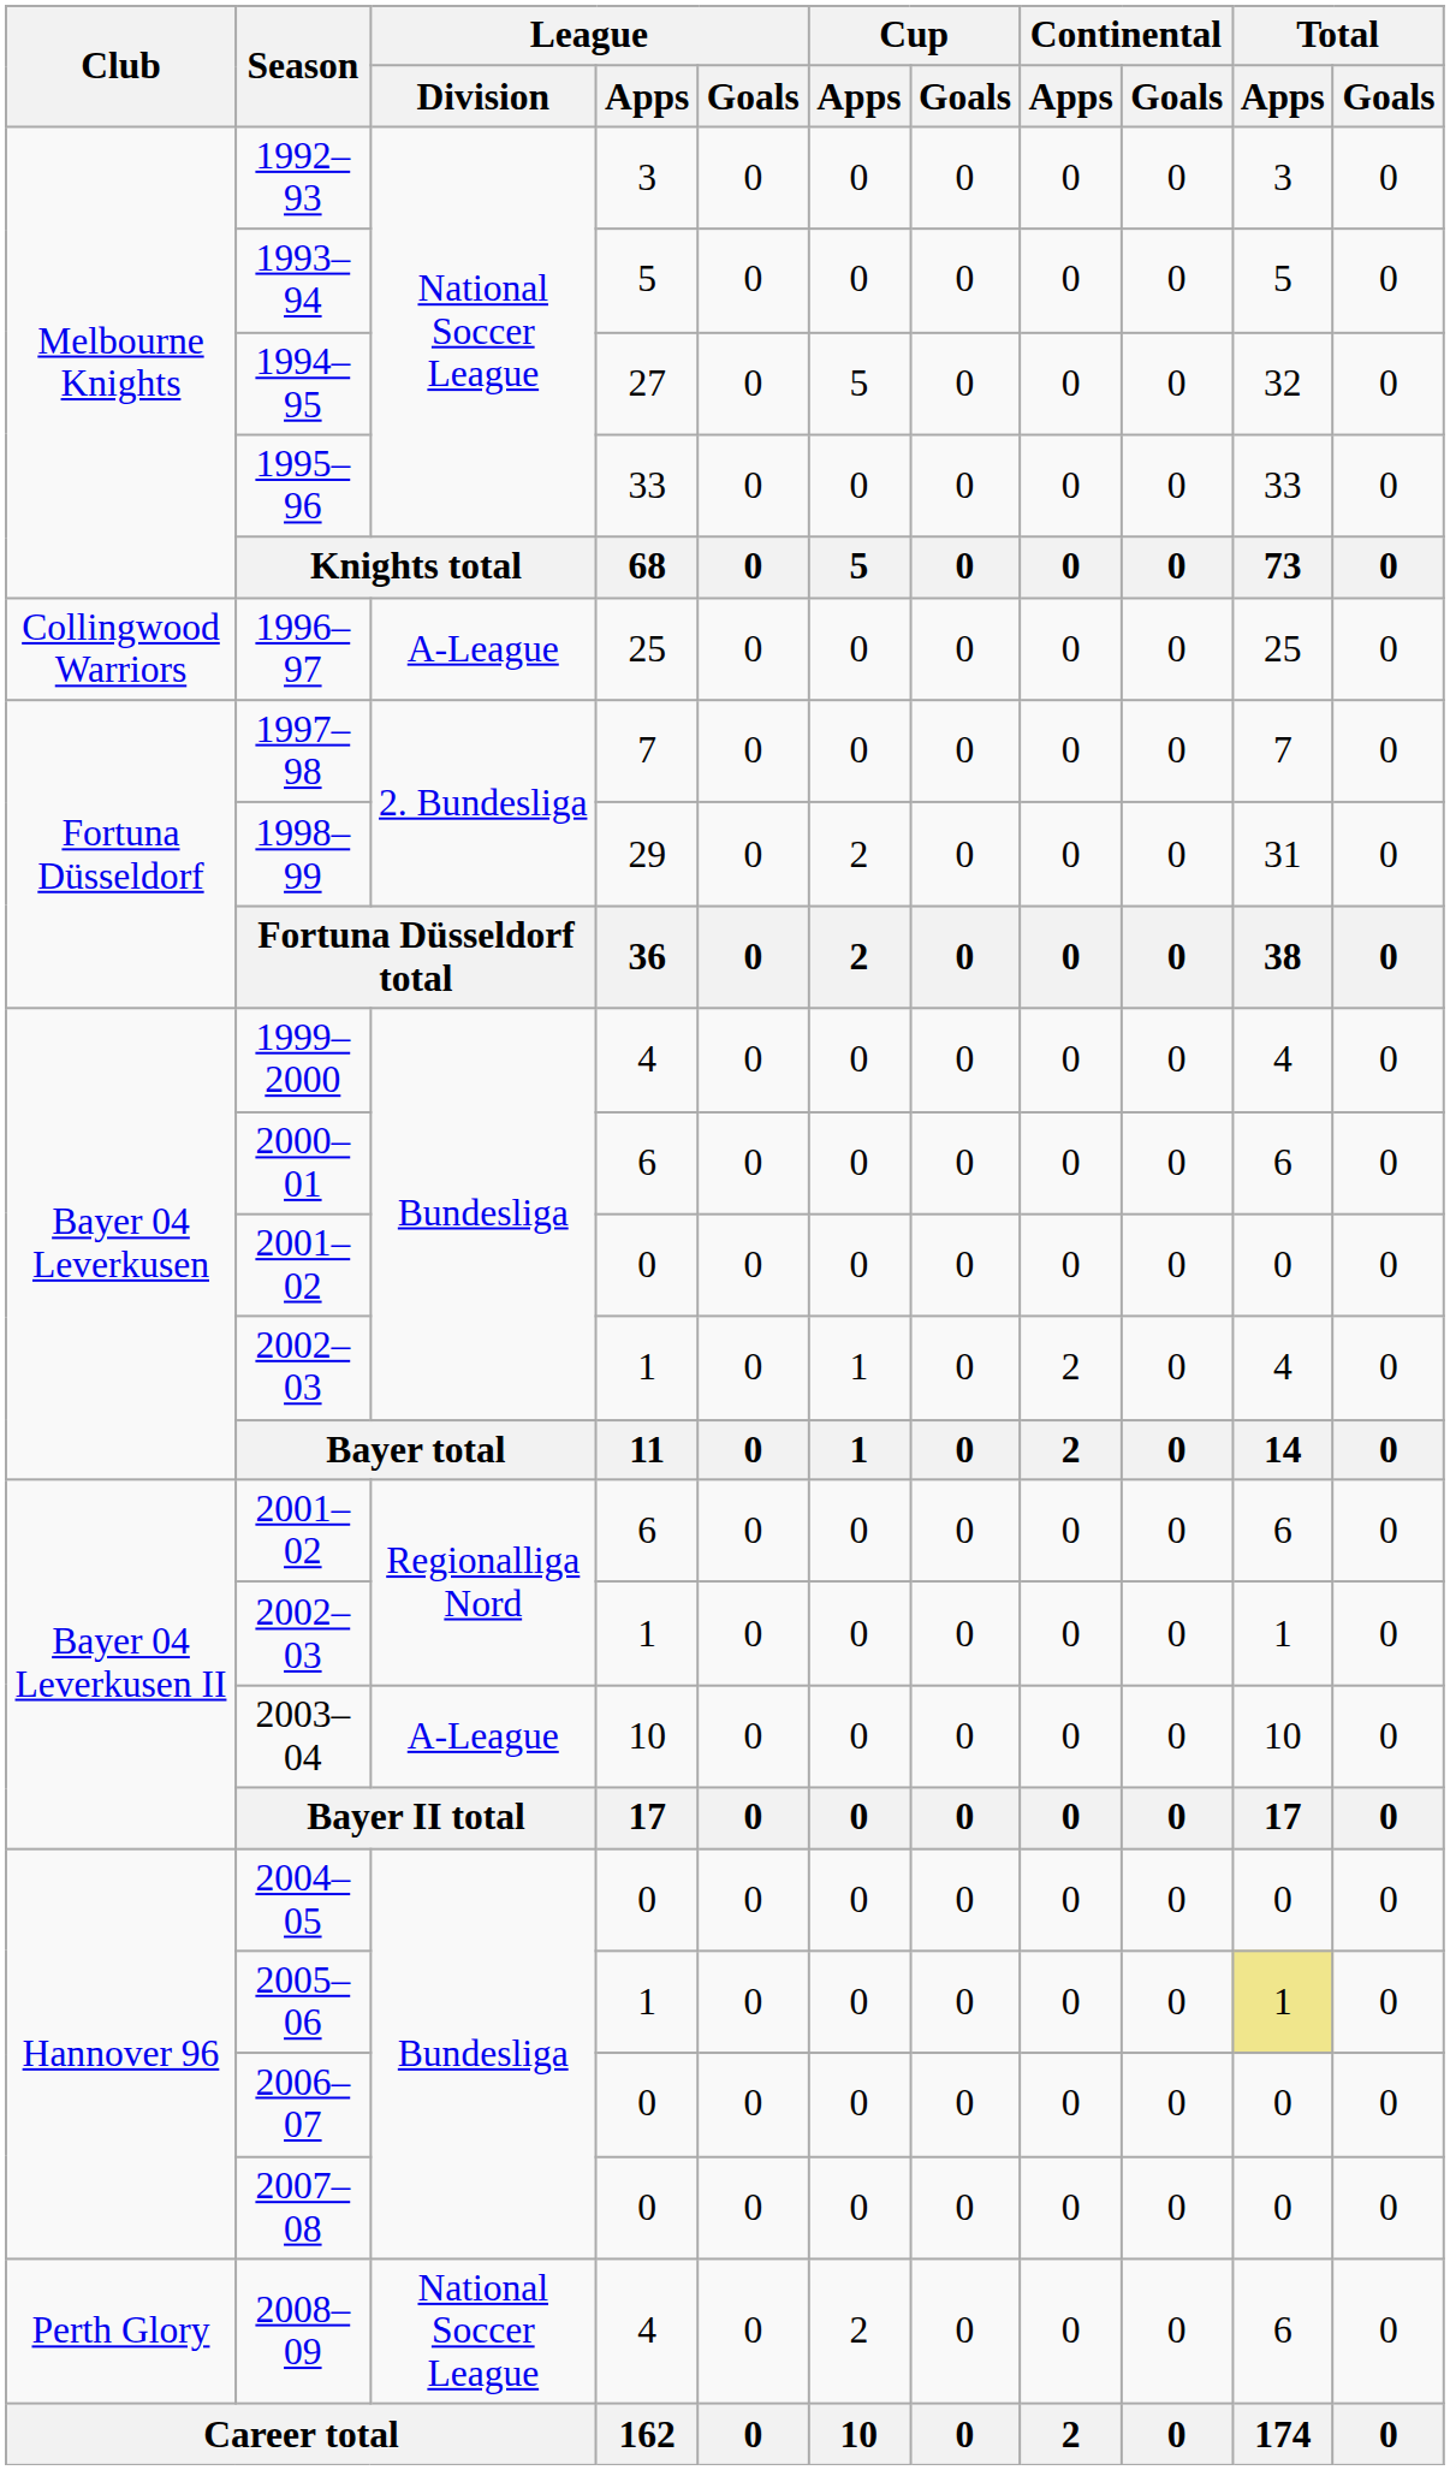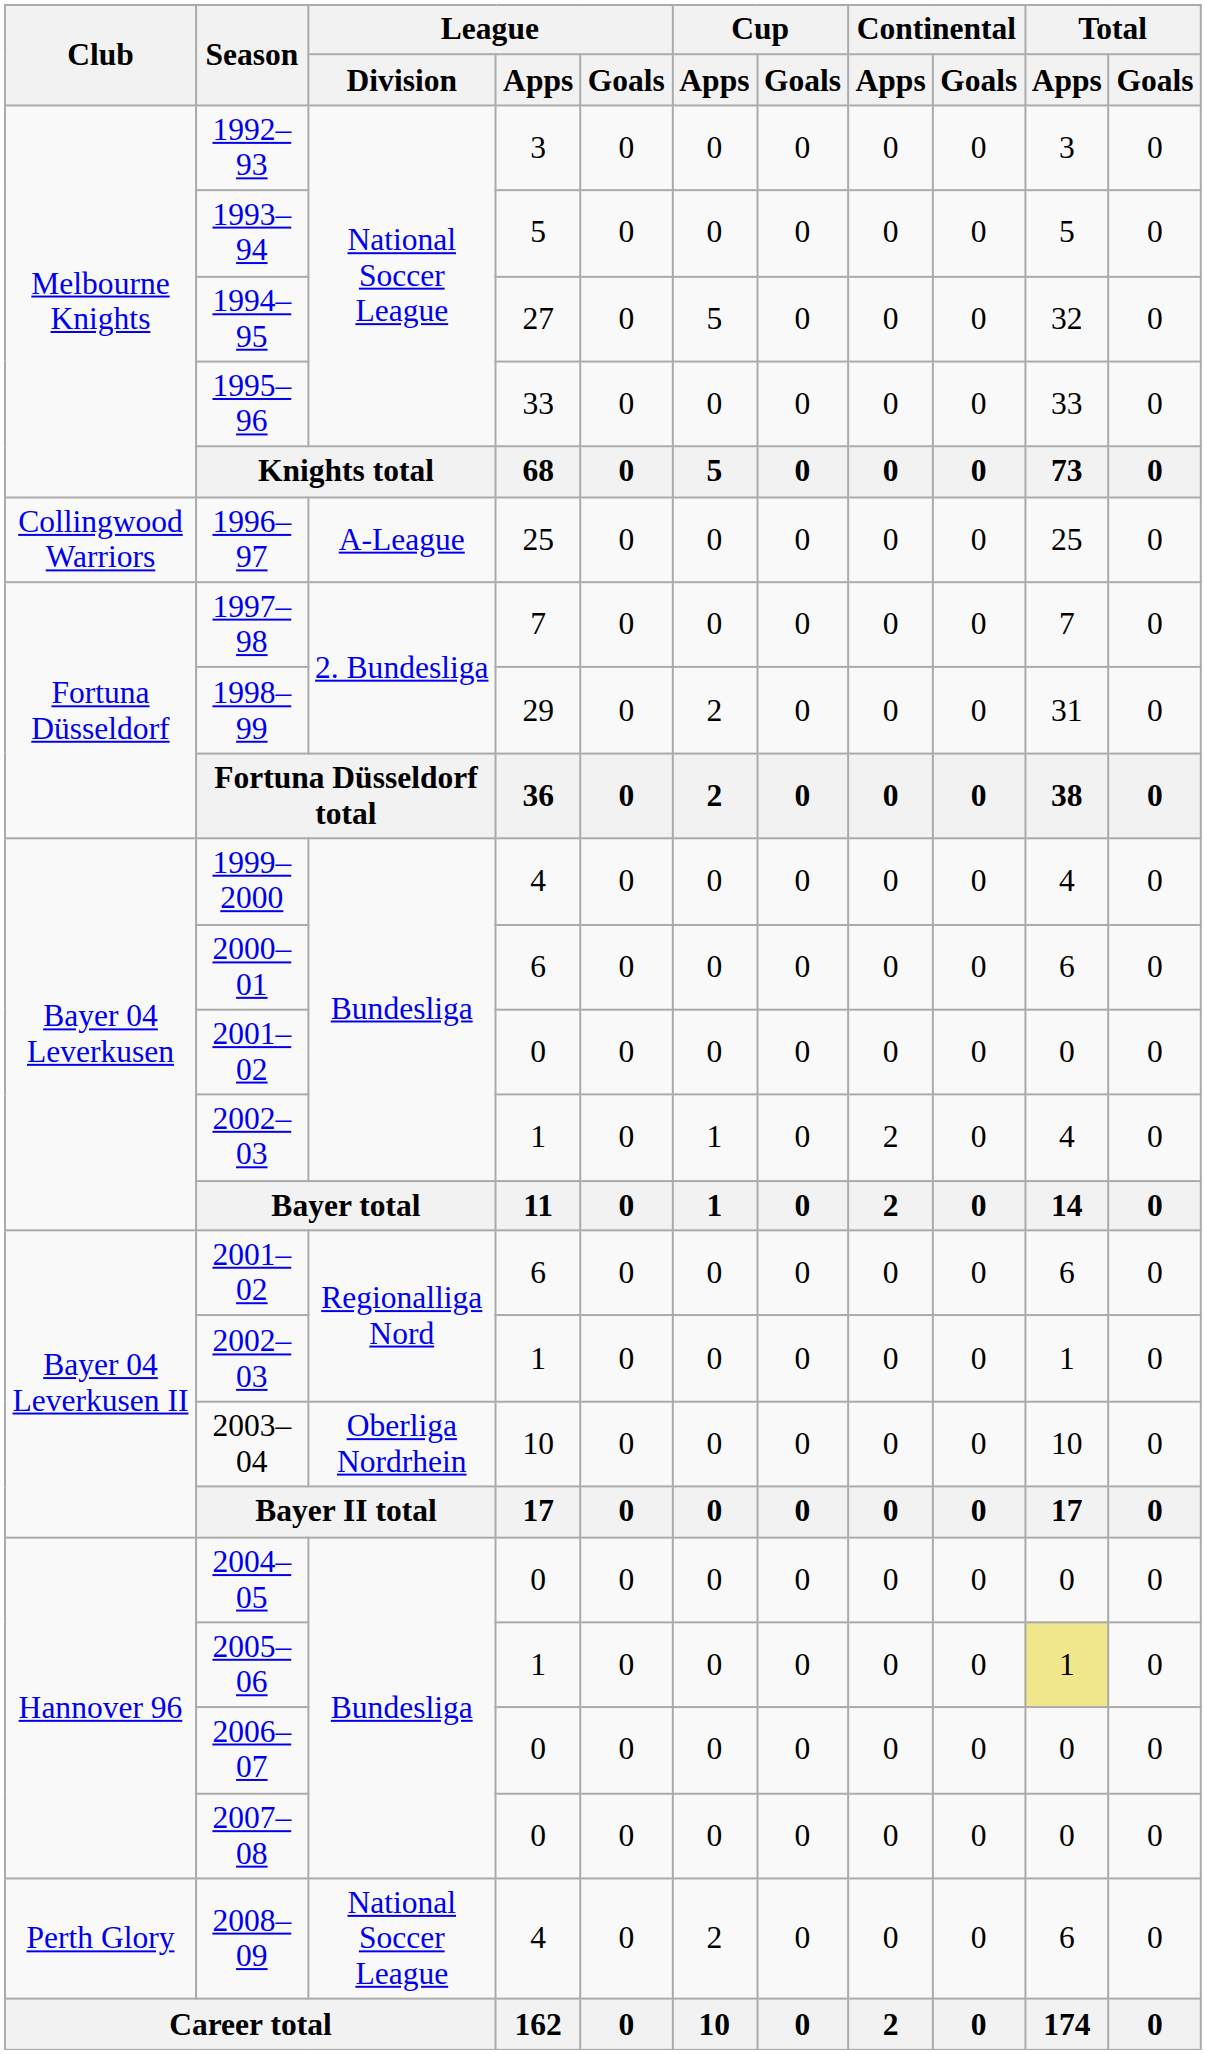 <table class="wikitable" style="text-align:center">
 <tr>
 <th rowspan="2">Club</th>
 <th rowspan="2">Season</th>
 <th colspan="3">League</th>
 <th colspan="2">Cup</th>
 <th colspan="2">Continental</th>
 <th colspan="2">Total</th>
 </tr>
 <tr>
 <th>Division</th>
 <th>Apps</th>
 <th>Goals</th>
 <th>Apps</th>
 <th>Goals</th>
 <th>Apps</th>
 <th>Goals</th>
 <th>Apps</th>
 <th>Goals</th>
 </tr>
 <tr>
 <td rowspan="5"><a href='#'>Melbourne Knights</a></td>
 <td><a href='#'>1992–93</a></td>
 <td rowspan="4"><a href='#'>National Soccer League</a></td>
 <td>3</td>
 <td>0</td>
 <td>0</td>
 <td>0</td>
 <td>0</td>
 <td>0</td>
 <td>3</td>
 <td>0</td>
 </tr>
 <tr>
 <td><a href='#'>1993–94</a></td>
 <td>5</td>
 <td>0</td>
 <td>0</td>
 <td>0</td>
 <td>0</td>
 <td>0</td>
 <td>5</td>
 <td>0</td>
 </tr>
 <tr>
 <td><a href='#'>1994–95</a></td>
 <td>27</td>
 <td>0</td>
 <td>5</td>
 <td>0</td>
 <td>0</td>
 <td>0</td>
 <td>32</td>
 <td>0</td>
 </tr>
 <tr>
 <td><a href='#'>1995–96</a></td>
 <td>33</td>
 <td>0</td>
 <td>0</td>
 <td>0</td>
 <td>0</td>
 <td>0</td>
 <td>33</td>
 <td>0</td>
 </tr>
 <tr>
 <th colspan=2>Knights total</th>
 <th>68</th>
 <th>0</th>
 <th>5</th>
 <th>0</th>
 <th>0</th>
 <th>0</th>
 <th>73</th>
 <th>0</th>
 </tr>
 <tr>
 <td><a href='#'>Collingwood Warriors</a></td>
 <td><a href='#'>1996–97</a></td>
 <td><a href='#'>A-League</a></td>
 <td>25</td>
 <td>0</td>
 <td>0</td>
 <td>0</td>
 <td>0</td>
 <td>0</td>
 <td>25</td>
 <td>0</td>
 </tr>
 <tr>
 <td rowspan=3><a href='#'>Fortuna Düsseldorf</a></td>
 <td><a href='#'>1997–98</a></td>
 <td rowspan=2><a href='#'>2. Bundesliga</a></td>
 <td>7</td>
 <td>0</td>
 <td>0</td>
 <td>0</td>
 <td>0</td>
 <td>0</td>
 <td>7</td>
 <td>0</td>
 </tr>
 <tr>
 <td><a href='#'>1998–99</a></td>
 <td>29</td>
 <td>0</td>
 <td>2</td>
 <td>0</td>
 <td>0</td>
 <td>0</td>
 <td>31</td>
 <td>0</td>
 </tr>
 <tr>
 <th colspan=2>Fortuna Düsseldorf total</th>
 <th>36</th>
 <th>0</th>
 <th>2</th>
 <th>0</th>
 <th>0</th>
 <th>0</th>
 <th>38</th>
 <th>0</th>
 </tr>
 <tr>
 <td rowspan=5><a href='#'>Bayer 04 Leverkusen</a></td>
 <td><a href='#'>1999–2000</a></td>
 <td rowspan=4><a href='#'>Bundesliga</a></td>
 <td>4</td>
 <td>0</td>
 <td>0</td>
 <td>0</td>
 <td>0</td>
 <td>0</td>
 <td>4</td>
 <td>0</td>
 </tr>
 <tr>
 <td><a href='#'>2000–01</a></td>
 <td>6</td>
 <td>0</td>
 <td>0</td>
 <td>0</td>
 <td>0</td>
 <td>0</td>
 <td>6</td>
 <td>0</td>
 </tr>
 <tr>
 <td><a href='#'>2001–02</a></td>
 <td>0</td>
 <td>0</td>
 <td>0</td>
 <td>0</td>
 <td>0</td>
 <td>0</td>
 <td>0</td>
 <td>0</td>
 </tr>
 <tr>
 <td><a href='#'>2002–03</a></td>
 <td>1</td>
 <td>0</td>
 <td>1</td>
 <td>0</td>
 <td>2</td>
 <td>0</td>
 <td>4</td>
 <td>0</td>
 </tr>
 <tr>
 <th colspan=2>Bayer total</th>
 <th>11</th>
 <th>0</th>
 <th>1</th>
 <th>0</th>
 <th>2</th>
 <th>0</th>
 <th>14</th>
 <th>0</th>
 </tr>
 <tr>
 <td rowspan=4><a href='#'>Bayer 04 Leverkusen II</a></td>
 <td><a href='#'>2001–02</a></td>
 <td rowspan=2><a href='#'>Regionalliga Nord</a></td>
 <td>6</td>
 <td>0</td>
 <td>0</td>
 <td>0</td>
 <td>0</td>
 <td>0</td>
 <td>6</td>
 <td>0</td>
 </tr>
 <tr>
 <td><a href='#'>2002–03</a></td>
 <td>1</td>
 <td>0</td>
 <td>0</td>
 <td>0</td>
 <td>0</td>
 <td>0</td>
 <td>1</td>
 <td>0</td>
 </tr>
 <tr>
 <td>2003–04</td>
-<td><a href='#'>A-League</a></td>
+<td><a href='#'>Oberliga Nordrhein</a></td>
 <td>10</td>
 <td>0</td>
 <td>0</td>
 <td>0</td>
 <td>0</td>
 <td>0</td>
 <td>10</td>
 <td>0</td>
 </tr>
 <tr>
 <th colspan=2>Bayer II total</th>
 <th>17</th>
 <th>0</th>
 <th>0</th>
 <th>0</th>
 <th>0</th>
 <th>0</th>
 <th>17</th>
 <th>0</th>
 </tr>
 <tr>
 <td rowspan=4><a href='#'>Hannover 96</a></td>
 <td><a href='#'>2004–05</a></td>
 <td rowspan=4><a href='#'>Bundesliga</a></td>
 <td>0</td>
 <td>0</td>
 <td>0</td>
 <td>0</td>
 <td>0</td>
 <td>0</td>
 <td>0</td>
 <td>0</td>
 </tr>
 <tr>
 <td><a href='#'>2005–06</a></td>
 <td>1</td>
 <td>0</td>
 <td>0</td>
 <td>0</td>
 <td>0</td>
 <td>0</td>
 <td style="background: khaki;">1</td>
 <td>0</td>
 </tr>
 <tr>
 <td><a href='#'>2006–07</a></td>
 <td>0</td>
 <td>0</td>
 <td>0</td>
 <td>0</td>
 <td>0</td>
 <td>0</td>
 <td>0</td>
 <td>0</td>
 </tr>
 <tr>
 <td><a href='#'>2007–08</a></td>
 <td>0</td>
 <td>0</td>
 <td>0</td>
 <td>0</td>
 <td>0</td>
 <td>0</td>
 <td>0</td>
 <td>0</td>
 </tr>
 <tr>
 <td><a href='#'>Perth Glory</a></td>
 <td><a href='#'>2008–09</a></td>
 <td><a href='#'>National Soccer League</a></td>
 <td>4</td>
 <td>0</td>
 <td>2</td>
 <td>0</td>
 <td>0</td>
 <td>0</td>
 <td>6</td>
 <td>0</td>
 </tr>
 <tr>
 <th colspan=3>Career total</th>
 <th>162</th>
 <th>0</th>
 <th>10</th>
 <th>0</th>
 <th>2</th>
 <th>0</th>
 <th>174</th>
 <th>0</th>
 </tr>
 </table>
